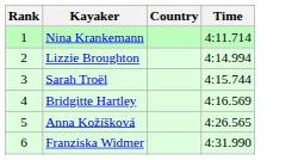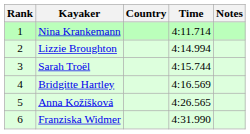 <table class="wikitable" style="text-align:center">
 <tr>
 <th>Rank</th>
 <th>Kayaker</th>
 <th>Country</th>
 <th>Time</th>
+<th>Notes</th>
 </tr>
 <tr bgcolor=bbffbb>
 <td>1</td>
 <td align="left"><a href='#'>Nina Krankemann</a></td>
 <td align="left"></td>
 <td>4:11.714</td>
+<td></td>
 </tr>
 <tr bgcolor=ddffdd>
 <td>2</td>
 <td align="left"><a href='#'>Lizzie Broughton</a></td>
 <td align="left"></td>
 <td>4:14.994</td>
+<td></td>
 </tr>
 <tr bgcolor=ddffdd>
 <td>3</td>
 <td align="left"><a href='#'>Sarah Troël</a></td>
 <td align="left"></td>
 <td>4:15.744</td>
+<td></td>
 </tr>
 <tr bgcolor=ddffdd>
 <td>4</td>
 <td align="left"><a href='#'>Bridgitte Hartley</a></td>
 <td align="left"></td>
 <td>4:16.569</td>
+<td></td>
 </tr>
 <tr bgcolor=ddffdd>
 <td>5</td>
 <td align="left"><a href='#'>Anna Kožíšková</a></td>
 <td align="left"></td>
 <td>4:26.565</td>
+<td></td>
 </tr>
 <tr bgcolor=ddffdd>
 <td>6</td>
 <td align="left"><a href='#'>Franziska Widmer</a></td>
 <td align="left"></td>
 <td>4:31.990</td>
+<td></td>
 </tr>
 </table>
